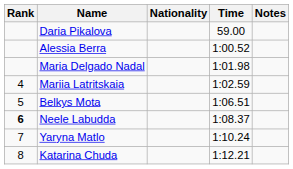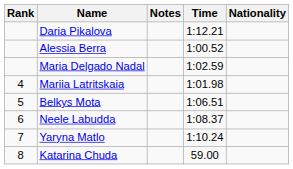 <table class="wikitable sortable" style="text-align:center">
 <tr>
 <th>Rank</th>
 <th>Name</th>
+<th>Notes</th>
+<th>Time</th>
 <th>Nationality</th>
-<th>Time</th>
-<th>Notes</th>
 </tr>
 <tr>
 <td></td>
 <td align=left><a href='#'>Daria Pikalova</a></td>
+<td></td>
+<td>1:12.21</td>
 <td align=left></td>
-<td>59.00</td>
-<td></td>
 </tr>
 <tr>
 <td></td>
 <td align=left><a href='#'>Alessia Berra</a></td>
+<td></td>
+<td>1:00.52</td>
 <td align=left></td>
-<td>1:00.52</td>
-<td></td>
 </tr>
 <tr>
 <td></td>
 <td align=left><a href='#'>Maria Delgado Nadal</a></td>
+<td></td>
+<td>1:02.59</td>
 <td align=left></td>
-<td>1:01.98</td>
-<td></td>
 </tr>
 <tr>
 <td>4</td>
 <td align=left><a href='#'>Mariia Latritskaia</a></td>
+<td></td>
+<td>1:01.98</td>
 <td align=left></td>
-<td>1:02.59</td>
-<td></td>
 </tr>
 <tr>
 <td>5</td>
 <td align=left><a href='#'>Belkys Mota</a></td>
+<td></td>
+<td>1:06.51</td>
 <td align=left></td>
-<td>1:06.51</td>
-<td></td>
 </tr>
 <tr>
-<td><strong>6</strong></td>
+<td>6</td>
 <td align=left><a href='#'>Neele Labudda</a></td>
+<td></td>
+<td>1:08.37</td>
 <td align=left></td>
-<td>1:08.37</td>
-<td></td>
 </tr>
 <tr>
 <td>7</td>
 <td align=left><a href='#'>Yaryna Matlo</a></td>
+<td></td>
+<td>1:10.24</td>
 <td align=left></td>
-<td>1:10.24</td>
-<td></td>
 </tr>
 <tr>
 <td>8</td>
 <td align=left><a href='#'>Katarina Chuda</a></td>
+<td></td>
+<td>59.00</td>
 <td align=left></td>
-<td>1:12.21</td>
-<td></td>
 </tr>
 </table>
